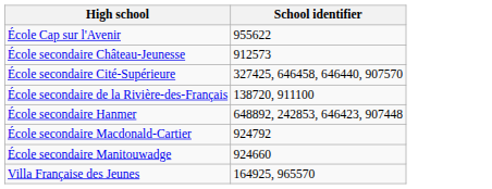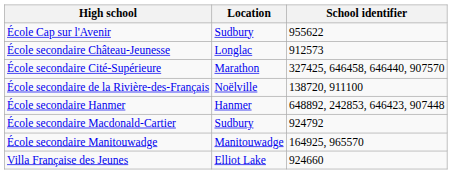 <table class="wikitable" align="left">
 <tr>
 <th>High school</th>
+<th>Location</th>
 <th>School identifier</th>
 </tr>
 <tr>
 <td><a href='#'>École Cap sur l'Avenir</a></td>
+<td><a href='#'>Sudbury</a></td>
 <td>955622</td>
 </tr>
 <tr>
 <td><a href='#'>École secondaire Château-Jeunesse</a></td>
+<td><a href='#'>Longlac</a></td>
 <td>912573</td>
 </tr>
 <tr>
 <td><a href='#'>École secondaire Cité-Supérieure</a></td>
+<td><a href='#'>Marathon</a></td>
 <td>327425, 646458, 646440, 907570</td>
 </tr>
 <tr>
 <td><a href='#'>École secondaire de la Rivière-des-Français</a></td>
+<td><a href='#'>Noëlville</a></td>
 <td>138720, 911100</td>
 </tr>
 <tr>
 <td><a href='#'>École secondaire Hanmer</a></td>
+<td><a href='#'>Hanmer</a></td>
 <td>648892, 242853, 646423, 907448</td>
 </tr>
 <tr>
 <td><a href='#'>École secondaire Macdonald-Cartier</a></td>
+<td><a href='#'>Sudbury</a></td>
 <td>924792</td>
 </tr>
 <tr>
 <td><a href='#'>École secondaire Manitouwadge</a></td>
-<td>924660</td>
+<td><a href='#'>Manitouwadge</a></td>
+<td>164925, 965570</td>
 </tr>
 <tr>
 <td><a href='#'>Villa Française des Jeunes</a></td>
-<td>164925, 965570</td>
+<td><a href='#'>Elliot Lake</a></td>
+<td>924660</td>
 </tr>
 </table>
